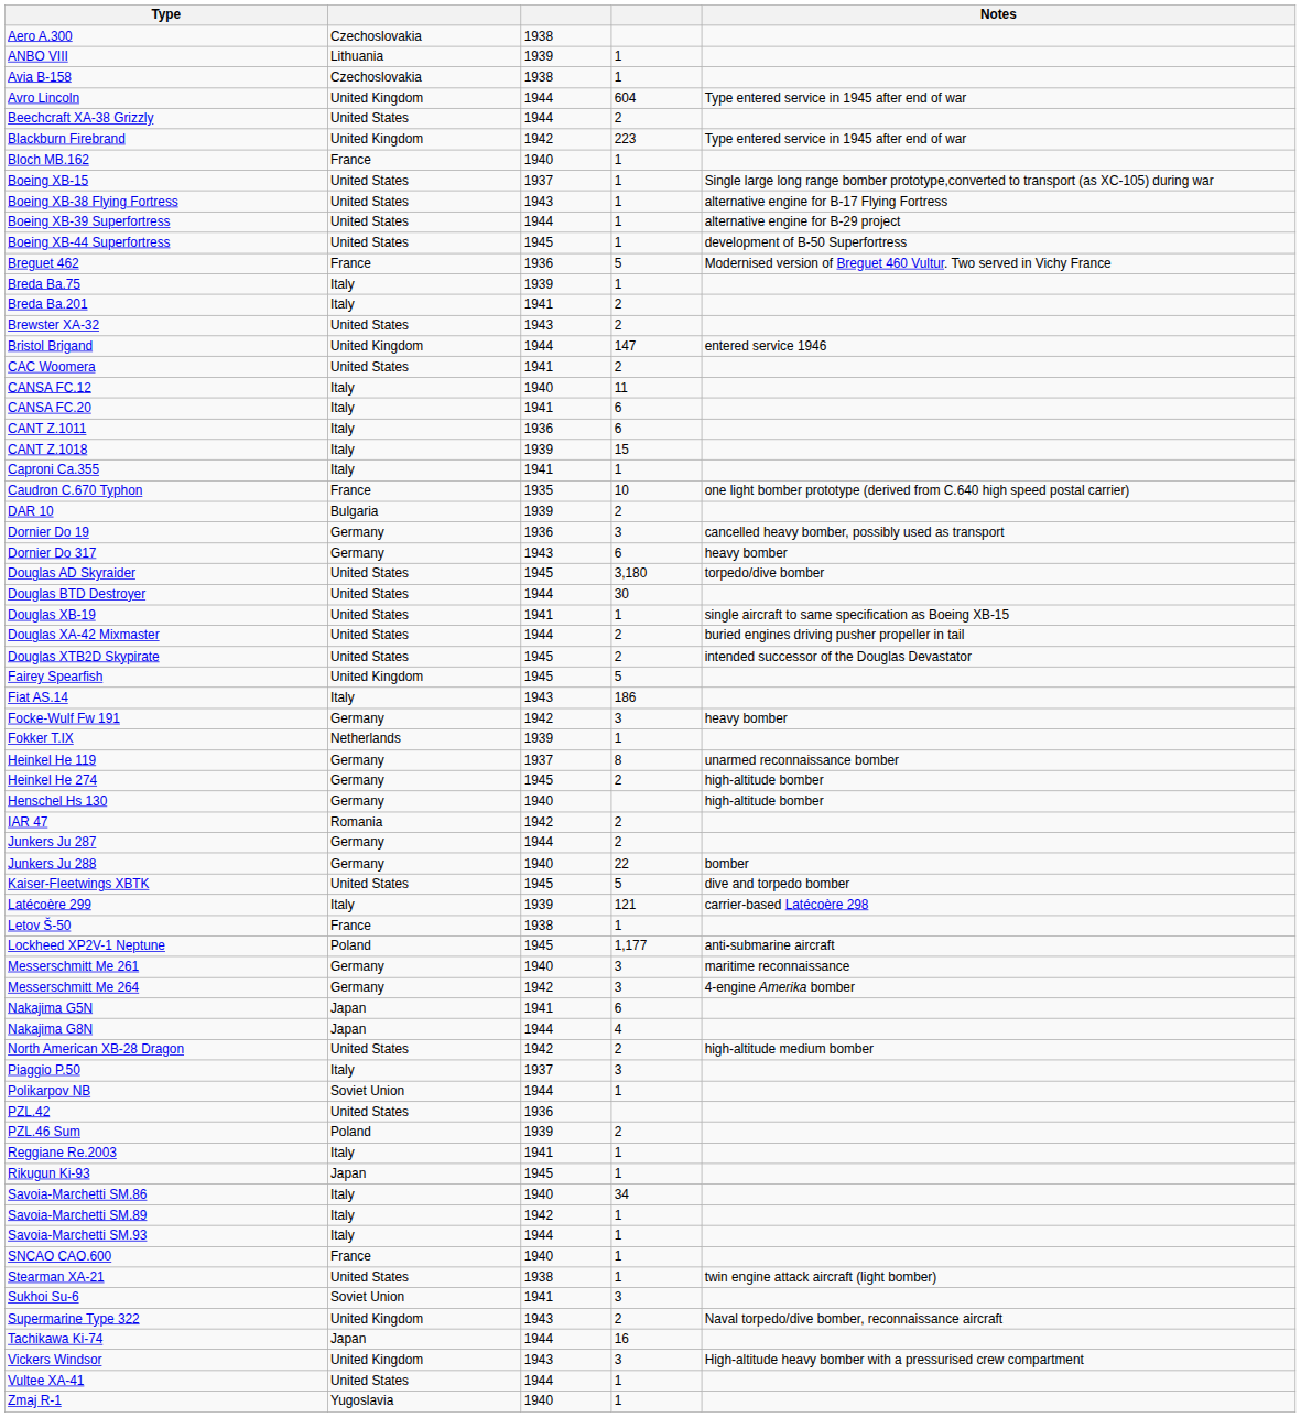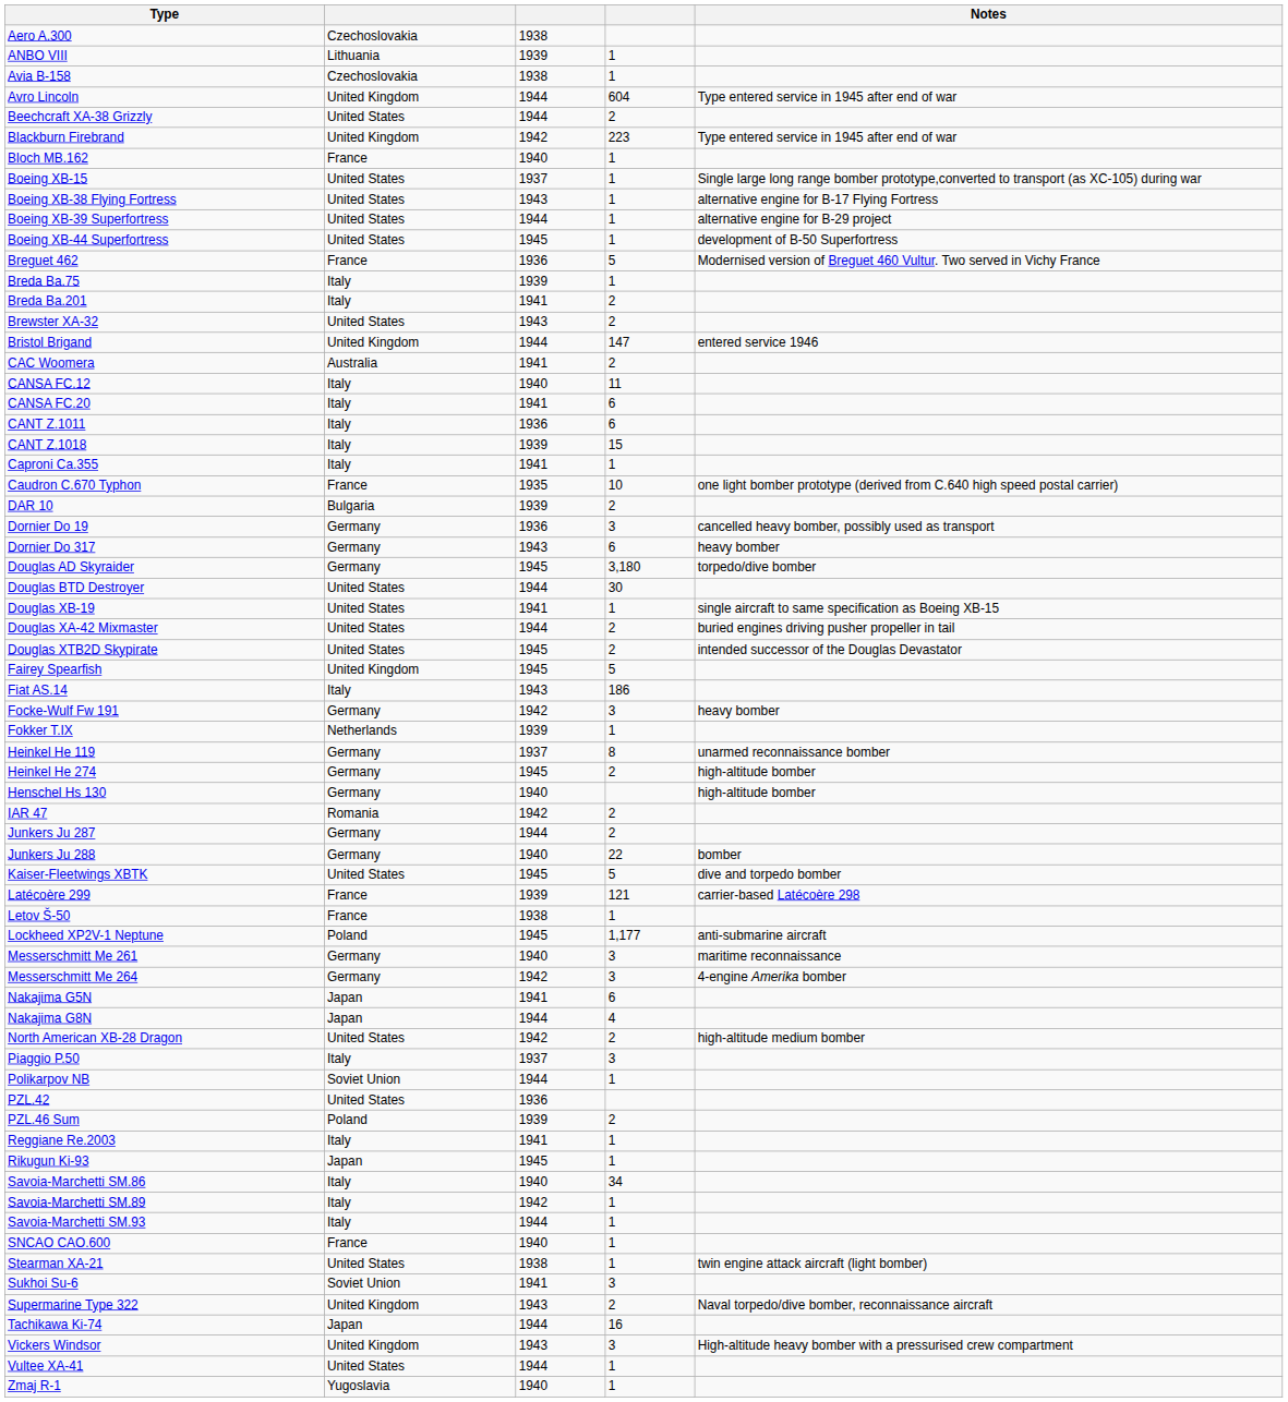 <table class="wikitable sortable" border=1 style=width:100%>
 <tr>
 <th style=width:25%>Type</th>
 <th style=width:15%></th>
 <th style=width:7%></th>
 <th style=width:7%></th>
 <th>Notes</th>
 </tr>
 <tr>
 <td><a href='#'>Aero A.300</a></td>
 <td>Czechoslovakia</td>
 <td>1938</td>
 <td></td>
 <td></td>
 </tr>
 <tr>
 <td><a href='#'>ANBO VIII</a></td>
 <td>Lithuania</td>
 <td>1939</td>
 <td>1</td>
 <td></td>
 </tr>
 <tr>
 <td><a href='#'>Avia B-158</a></td>
 <td>Czechoslovakia</td>
 <td>1938</td>
 <td>1</td>
 <td></td>
 </tr>
 <tr>
 <td><a href='#'>Avro Lincoln</a></td>
 <td>United Kingdom</td>
 <td>1944</td>
 <td>604</td>
 <td>Type entered service in 1945 after end of war</td>
 </tr>
 <tr>
 <td><a href='#'>Beechcraft XA-38 Grizzly</a></td>
 <td>United States</td>
 <td>1944</td>
 <td>2</td>
 <td></td>
 </tr>
 <tr>
 <td><a href='#'>Blackburn Firebrand</a></td>
 <td>United Kingdom</td>
 <td>1942</td>
 <td>223</td>
 <td>Type entered service in 1945 after end of war</td>
 </tr>
 <tr>
 <td><a href='#'>Bloch MB.162</a></td>
 <td>France</td>
 <td>1940</td>
 <td>1</td>
 <td></td>
 </tr>
 <tr>
 <td><a href='#'>Boeing XB-15</a></td>
 <td>United States</td>
 <td>1937</td>
 <td>1</td>
 <td>Single large long range bomber prototype,converted to transport (as XC-105) during war</td>
 </tr>
 <tr>
 <td><a href='#'>Boeing XB-38 Flying Fortress</a></td>
 <td>United States</td>
 <td>1943</td>
 <td>1</td>
 <td>alternative engine for B-17 Flying Fortress</td>
 </tr>
 <tr>
 <td><a href='#'>Boeing XB-39 Superfortress</a></td>
 <td>United States</td>
 <td>1944</td>
 <td>1</td>
 <td>alternative engine for B-29 project</td>
 </tr>
 <tr>
 <td><a href='#'>Boeing XB-44 Superfortress</a></td>
 <td>United States</td>
 <td>1945</td>
 <td>1</td>
 <td>development of B-50 Superfortress</td>
 </tr>
 <tr>
 <td><a href='#'>Breguet 462</a></td>
 <td>France</td>
 <td>1936</td>
 <td>5</td>
 <td>Modernised version of <a href='#'>Breguet 460 Vultur</a>. Two served in Vichy France</td>
 </tr>
 <tr>
 <td><a href='#'>Breda Ba.75</a></td>
 <td>Italy</td>
 <td>1939</td>
 <td>1</td>
 <td></td>
 </tr>
 <tr>
 <td><a href='#'>Breda Ba.201</a></td>
 <td>Italy</td>
 <td>1941</td>
 <td>2</td>
 <td></td>
 </tr>
 <tr>
 <td><a href='#'>Brewster XA-32</a></td>
 <td>United States</td>
 <td>1943</td>
 <td>2</td>
 <td></td>
 </tr>
 <tr>
 <td><a href='#'>Bristol Brigand</a></td>
 <td>United Kingdom</td>
 <td>1944</td>
 <td>147</td>
 <td>entered service 1946</td>
 </tr>
 <tr>
 <td><a href='#'>CAC Woomera</a></td>
-<td>United States</td>
+<td>Australia</td>
 <td>1941</td>
 <td>2</td>
 <td></td>
 </tr>
 <tr>
 <td><a href='#'>CANSA FC.12</a></td>
 <td>Italy</td>
 <td>1940</td>
 <td>11</td>
 <td></td>
 </tr>
 <tr>
 <td><a href='#'>CANSA FC.20</a></td>
 <td>Italy</td>
 <td>1941</td>
 <td>6</td>
 <td></td>
 </tr>
 <tr>
 <td><a href='#'>CANT Z.1011</a></td>
 <td>Italy</td>
 <td>1936</td>
 <td>6</td>
 <td></td>
 </tr>
 <tr>
 <td><a href='#'>CANT Z.1018</a></td>
 <td>Italy</td>
 <td>1939</td>
 <td>15</td>
 <td></td>
 </tr>
 <tr>
 <td><a href='#'>Caproni Ca.355</a></td>
 <td>Italy</td>
 <td>1941</td>
 <td>1</td>
 <td></td>
 </tr>
 <tr>
 <td><a href='#'>Caudron C.670 Typhon</a></td>
 <td>France</td>
 <td>1935</td>
 <td>10</td>
 <td>one light bomber prototype (derived from C.640 high speed postal carrier)</td>
 </tr>
 <tr>
 <td><a href='#'>DAR 10</a></td>
 <td>Bulgaria</td>
 <td>1939</td>
 <td>2</td>
 <td></td>
 </tr>
 <tr>
 <td><a href='#'>Dornier Do 19</a></td>
 <td>Germany</td>
 <td>1936</td>
 <td>3</td>
 <td>cancelled heavy bomber, possibly used as transport</td>
 </tr>
 <tr>
 <td><a href='#'>Dornier Do 317</a></td>
 <td>Germany</td>
 <td>1943</td>
 <td>6</td>
 <td>heavy bomber</td>
 </tr>
 <tr>
 <td><a href='#'>Douglas AD Skyraider</a></td>
-<td>United States</td>
+<td>Germany</td>
 <td>1945</td>
 <td>3,180</td>
 <td>torpedo/dive bomber</td>
 </tr>
 <tr>
 <td><a href='#'>Douglas BTD Destroyer</a></td>
 <td>United States</td>
 <td>1944</td>
 <td>30</td>
 <td></td>
 </tr>
 <tr>
 <td><a href='#'>Douglas XB-19</a></td>
 <td>United States</td>
 <td>1941</td>
 <td>1</td>
 <td>single aircraft to same specification as Boeing XB-15</td>
 </tr>
 <tr>
 <td><a href='#'>Douglas XA-42 Mixmaster</a></td>
 <td>United States</td>
 <td>1944</td>
 <td>2</td>
 <td>buried engines driving pusher propeller in tail</td>
 </tr>
 <tr>
 <td><a href='#'>Douglas XTB2D Skypirate</a></td>
 <td>United States</td>
 <td>1945</td>
 <td>2</td>
 <td>intended successor of the Douglas Devastator</td>
 </tr>
 <tr>
 <td><a href='#'>Fairey Spearfish</a></td>
 <td>United Kingdom</td>
 <td>1945</td>
 <td>5</td>
 <td></td>
 </tr>
 <tr>
 <td><a href='#'>Fiat AS.14</a></td>
 <td>Italy</td>
 <td>1943</td>
 <td>186</td>
 <td></td>
 </tr>
 <tr>
 <td><a href='#'>Focke-Wulf Fw 191</a></td>
 <td>Germany</td>
 <td>1942</td>
 <td>3</td>
 <td>heavy bomber</td>
 </tr>
 <tr>
 <td><a href='#'>Fokker T.IX</a></td>
 <td>Netherlands</td>
 <td>1939</td>
 <td>1</td>
 <td></td>
 </tr>
 <tr>
 <td><a href='#'>Heinkel He 119</a></td>
 <td>Germany</td>
 <td>1937</td>
 <td>8</td>
 <td>unarmed reconnaissance bomber</td>
 </tr>
 <tr>
 <td><a href='#'>Heinkel He 274</a></td>
 <td>Germany</td>
 <td>1945</td>
 <td>2</td>
 <td>high-altitude bomber</td>
 </tr>
 <tr>
 <td><a href='#'>Henschel Hs 130</a></td>
 <td>Germany</td>
 <td>1940</td>
 <td></td>
 <td>high-altitude bomber</td>
 </tr>
 <tr>
 <td><a href='#'>IAR 47</a></td>
 <td>Romania</td>
 <td>1942</td>
 <td>2</td>
 <td></td>
 </tr>
 <tr>
 <td><a href='#'>Junkers Ju 287</a></td>
 <td>Germany</td>
 <td>1944</td>
 <td>2</td>
 <td></td>
 </tr>
 <tr>
 <td><a href='#'>Junkers Ju 288</a></td>
 <td>Germany</td>
 <td>1940</td>
 <td>22</td>
 <td>bomber</td>
 </tr>
 <tr>
 <td><a href='#'>Kaiser-Fleetwings XBTK</a></td>
 <td>United States</td>
 <td>1945</td>
 <td>5</td>
 <td>dive and torpedo bomber</td>
 </tr>
 <tr>
 <td><a href='#'>Latécoère 299</a></td>
-<td>Italy</td>
+<td>France</td>
 <td>1939</td>
 <td>121</td>
 <td>carrier-based <a href='#'>Latécoère 298</a></td>
 </tr>
 <tr>
 <td><a href='#'>Letov Š-50</a></td>
 <td>France</td>
 <td>1938</td>
 <td>1</td>
 <td></td>
 </tr>
 <tr>
 <td><a href='#'>Lockheed XP2V-1 Neptune</a></td>
 <td>Poland</td>
 <td>1945</td>
 <td>1,177</td>
 <td>anti-submarine aircraft</td>
 </tr>
 <tr>
 <td><a href='#'>Messerschmitt Me 261</a></td>
 <td>Germany</td>
 <td>1940</td>
 <td>3</td>
 <td>maritime reconnaissance</td>
 </tr>
 <tr>
 <td><a href='#'>Messerschmitt Me 264</a></td>
 <td>Germany</td>
 <td>1942</td>
 <td>3</td>
 <td>4-engine <em>Amerika</em> bomber</td>
 </tr>
 <tr>
 <td><a href='#'>Nakajima G5N</a></td>
 <td>Japan</td>
 <td>1941</td>
 <td>6</td>
 <td></td>
 </tr>
 <tr>
 <td><a href='#'>Nakajima G8N</a></td>
 <td>Japan</td>
 <td>1944</td>
 <td>4</td>
 <td></td>
 </tr>
 <tr>
 <td><a href='#'>North American XB-28 Dragon</a></td>
 <td>United States</td>
 <td>1942</td>
 <td>2</td>
 <td>high-altitude medium bomber</td>
 </tr>
 <tr>
 <td><a href='#'>Piaggio P.50</a></td>
 <td>Italy</td>
 <td>1937</td>
 <td>3</td>
 <td></td>
 </tr>
 <tr>
 <td><a href='#'>Polikarpov NB</a></td>
 <td>Soviet Union</td>
 <td>1944</td>
 <td>1</td>
 <td></td>
 </tr>
 <tr>
 <td><a href='#'>PZL.42</a></td>
 <td>United States</td>
 <td>1936</td>
 <td></td>
 <td></td>
 </tr>
 <tr>
 <td><a href='#'>PZL.46 Sum</a></td>
 <td>Poland</td>
 <td>1939</td>
 <td>2</td>
 <td></td>
 </tr>
 <tr>
 <td><a href='#'>Reggiane Re.2003</a></td>
 <td>Italy</td>
 <td>1941</td>
 <td>1</td>
 <td></td>
 </tr>
 <tr>
 <td><a href='#'>Rikugun Ki-93</a></td>
 <td>Japan</td>
 <td>1945</td>
 <td>1</td>
 <td></td>
 </tr>
 <tr>
 <td><a href='#'>Savoia-Marchetti SM.86</a></td>
 <td>Italy</td>
 <td>1940</td>
 <td>34</td>
 <td></td>
 </tr>
 <tr>
 <td><a href='#'>Savoia-Marchetti SM.89</a></td>
 <td>Italy</td>
 <td>1942</td>
 <td>1</td>
 <td></td>
 </tr>
 <tr>
 <td><a href='#'>Savoia-Marchetti SM.93</a></td>
 <td>Italy</td>
 <td>1944</td>
 <td>1</td>
 <td></td>
 </tr>
 <tr>
 <td><a href='#'>SNCAO CAO.600</a></td>
 <td>France</td>
 <td>1940</td>
 <td>1</td>
 <td></td>
 </tr>
 <tr>
 <td><a href='#'>Stearman XA-21</a></td>
 <td>United States</td>
 <td>1938</td>
 <td>1</td>
 <td>twin engine attack aircraft (light bomber)</td>
 </tr>
 <tr>
 <td><a href='#'>Sukhoi Su-6</a></td>
 <td>Soviet Union</td>
 <td>1941</td>
 <td>3</td>
 <td></td>
 </tr>
 <tr>
 <td><a href='#'>Supermarine Type 322</a></td>
 <td>United Kingdom</td>
 <td>1943</td>
 <td>2</td>
 <td>Naval torpedo/dive bomber, reconnaissance aircraft</td>
 </tr>
 <tr>
 <td><a href='#'>Tachikawa Ki-74</a></td>
 <td>Japan</td>
 <td>1944</td>
 <td>16</td>
 <td></td>
 </tr>
 <tr>
 <td><a href='#'>Vickers Windsor</a></td>
 <td>United Kingdom</td>
 <td>1943</td>
 <td>3</td>
 <td>High-altitude heavy bomber with a pressurised crew compartment</td>
 </tr>
 <tr>
 <td><a href='#'>Vultee XA-41</a></td>
 <td>United States</td>
 <td>1944</td>
 <td>1</td>
 <td></td>
 </tr>
 <tr>
 <td><a href='#'>Zmaj R-1</a></td>
 <td>Yugoslavia</td>
 <td>1940</td>
 <td>1</td>
 <td></td>
 </tr>
 </table>
